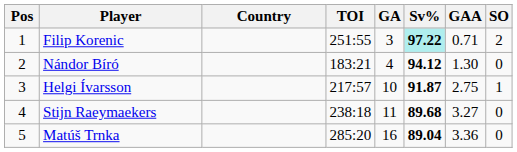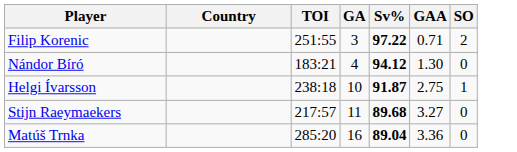 <table class="wikitable sortable" style="text-align: center;">
 <tr>
-<th width=30>Pos</th>
 <th width=165>Player</th>
 <th width=125>Country</th>
 <th width=20>TOI</th>
 <th width=20>GA</th>
 <th width=20>Sv%</th>
 <th width=20>GAA</th>
 <th width=20>SO</th>
 </tr>
 <tr>
-<td>1</td>
 <td align=left><a href='#'>Filip Korenic</a></td>
 <td align=left></td>
 <td>251:55</td>
 <td>3</td>
-<td style="background: paleturquoise;"><strong>97.22</strong></td>
+<td><strong>97.22</strong></td>
 <td>0.71</td>
 <td>2</td>
 </tr>
 <tr>
-<td>2</td>
 <td align=left><a href='#'>Nándor Bíró</a></td>
 <td align=left></td>
 <td>183:21</td>
 <td>4</td>
 <td><strong>94.12</strong></td>
 <td>1.30</td>
 <td>0</td>
 </tr>
 <tr>
-<td>3</td>
 <td align=left><a href='#'>Helgi Ívarsson</a></td>
 <td align=left></td>
-<td>217:57</td>
+<td>238:18</td>
 <td>10</td>
 <td><strong>91.87</strong></td>
 <td>2.75</td>
 <td>1</td>
 </tr>
 <tr>
-<td>4</td>
 <td align=left><a href='#'>Stijn Raeymaekers</a></td>
 <td align=left></td>
-<td>238:18</td>
+<td>217:57</td>
 <td>11</td>
 <td><strong>89.68</strong></td>
 <td>3.27</td>
 <td>0</td>
 </tr>
 <tr>
-<td>5</td>
 <td align=left><a href='#'>Matúš Trnka</a></td>
 <td align=left></td>
 <td>285:20</td>
 <td>16</td>
 <td><strong>89.04</strong></td>
 <td>3.36</td>
 <td>0</td>
 </tr>
 </table>
